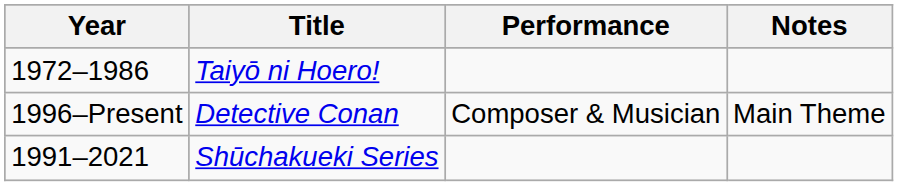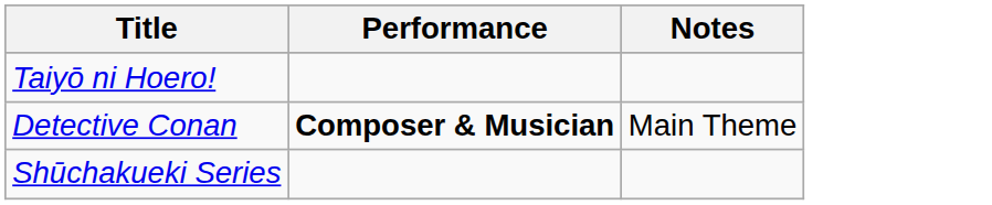 <table class="wikitable sortable">
 <tr>
-<th>Year</th>
 <th>Title</th>
 <th>Performance</th>
 <th>Notes</th>
 </tr>
 <tr>
-<td>1972–1986</td>
 <td><em><a href='#'>Taiyō ni Hoero!</a></em></td>
 <td></td>
 <td></td>
 </tr>
 <tr>
-<td>1996–Present</td>
 <td><em><a href='#'>Detective Conan</a></em></td>
-<td>Composer & Musician</td>
+<td><strong>Composer & Musician</strong></td>
 <td>Main Theme</td>
 </tr>
 <tr>
-<td>1991–2021</td>
 <td><em><a href='#'>Shūchakueki Series</a></em></td>
 <td></td>
 <td></td>
 </tr>
 </table>
